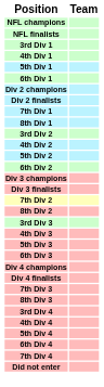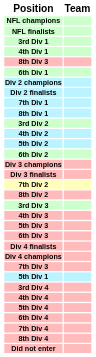 <table>
 <tr>
 <th>Position</th>
 <th>Team</th>
 </tr>
 <tr style="background:#cfc; font-size: 70%;">
 <th>NFL champions</th>
 <td> </td>
 </tr>
 <tr style="background:#cfc; font-size: 70%;">
 <th>NFL finalists</th>
 <td> </td>
 </tr>
 <tr style="background:#cfc; font-size: 70%;">
 <th>3rd Div 1</th>
 <td> </td>
 </tr>
 <tr style="background:#cfc; font-size: 70%;">
 <th>4th Div 1</th>
 <td> </td>
 </tr>
-<tr style="background:#BBF3FF; font-size: 70%;">
-<th>5th Div 1</th>
+<tr style="background:#FFBBBB; font-size: 70%;">
+<th>8th Div 3</th>
 <td> </td>
 </tr>
 <tr style="background:#cfc; font-size: 70%;">
 <th>6th Div 1</th>
 <td> </td>
 </tr>
 <tr style="background:#BBF3FF; font-size: 70%;">
 <th>Div 2 champions</th>
 <td> </td>
 </tr>
 <tr style="background:#BBF3FF; font-size: 70%;">
 <th>Div 2 finalists</th>
 <td> </td>
 </tr>
 <tr style="background:#BBF3FF; font-size: 70%;">
 <th>7th Div 1</th>
 <td> </td>
 </tr>
 <tr style="background:#BBF3FF; font-size: 70%;">
 <th>8th Div 1</th>
 <td> </td>
 </tr>
 <tr style="background:#cfc; font-size: 70%;">
 <th>3rd Div 2</th>
 <td> </td>
 </tr>
 <tr style="background:#BBF3FF; font-size: 70%;">
 <th>4th Div 2</th>
 <td> </td>
 </tr>
 <tr style="background:#BBF3FF; font-size: 70%;">
 <th>5th Div 2</th>
 <td> </td>
 </tr>
 <tr style="background:#cfc; font-size: 70%;">
 <th>6th Div 2</th>
 <td> </td>
 </tr>
 <tr style="background:#FFBBBB; font-size: 70%;">
 <th>Div 3 champions</th>
 <td> </td>
 </tr>
 <tr style="background:#FFBBBB; font-size: 70%;">
 <th>Div 3 finalists</th>
 <td> </td>
 </tr>
 <tr style="background:#FFFFBB; font-size: 70%;">
 <th>7th Div 2</th>
 <td> </td>
 </tr>
 <tr style="background:#FFBBBB; font-size: 70%;">
 <th>8th Div 2</th>
 <td> </td>
 </tr>
 <tr style="background:#cfc; font-size: 70%;">
 <th>3rd Div 3</th>
 <td> </td>
 </tr>
 <tr style="background:#FFBBBB; font-size: 70%;">
 <th>4th Div 3</th>
 <td> </td>
 </tr>
 <tr style="background:#FFBBBB; font-size: 70%;">
 <th>5th Div 3</th>
 <td> </td>
 </tr>
 <tr style="background:#FFBBBB; font-size: 70%;">
 <th>6th Div 3</th>
 <td> </td>
 </tr>
 <tr style="background:#FFBBBB; font-size: 70%;">
-<th>Div 4 champions</th>
+<th>Div 4 finalists</th>
 <td> </td>
 </tr>
 <tr style="background:#FFBBBB; font-size: 70%;">
-<th>Div 4 finalists</th>
+<th>Div 4 champions</th>
 <td> </td>
 </tr>
 <tr style="background:#FFBBBB; font-size: 70%;">
 <th>7th Div 3</th>
 <td> </td>
 </tr>
-<tr style="background:#FFBBBB; font-size: 70%;">
-<th>8th Div 3</th>
+<tr style="background:#BBF3FF; font-size: 70%;">
+<th>5th Div 1</th>
 <td> </td>
 </tr>
 <tr style="background:#FFBBBB; font-size: 70%;">
 <th>3rd Div 4</th>
 <td> </td>
 </tr>
 <tr style="background:#FFBBBB; font-size: 70%;">
 <th>4th Div 4</th>
 <td> </td>
 </tr>
 <tr style="background:#FFBBBB; font-size: 70%;">
 <th>5th Div 4</th>
 <td> </td>
 </tr>
 <tr style="background:#FFBBBB; font-size: 70%;">
 <th>6th Div 4</th>
 <td> </td>
 </tr>
 <tr style="background:#FFBBBB; font-size: 70%;">
 <th>7th Div 4</th>
 <td> </td>
 </tr>
 <tr style="background:#FFBBBB; font-size: 70%;">
+<th>8th Div 4</th>
+<td> </td>
+</tr>
+<tr style="background:#FFBBBB; font-size: 70%;">
 <th>Did not enter</th>
 <td> </td>
 </tr>
 </table>
